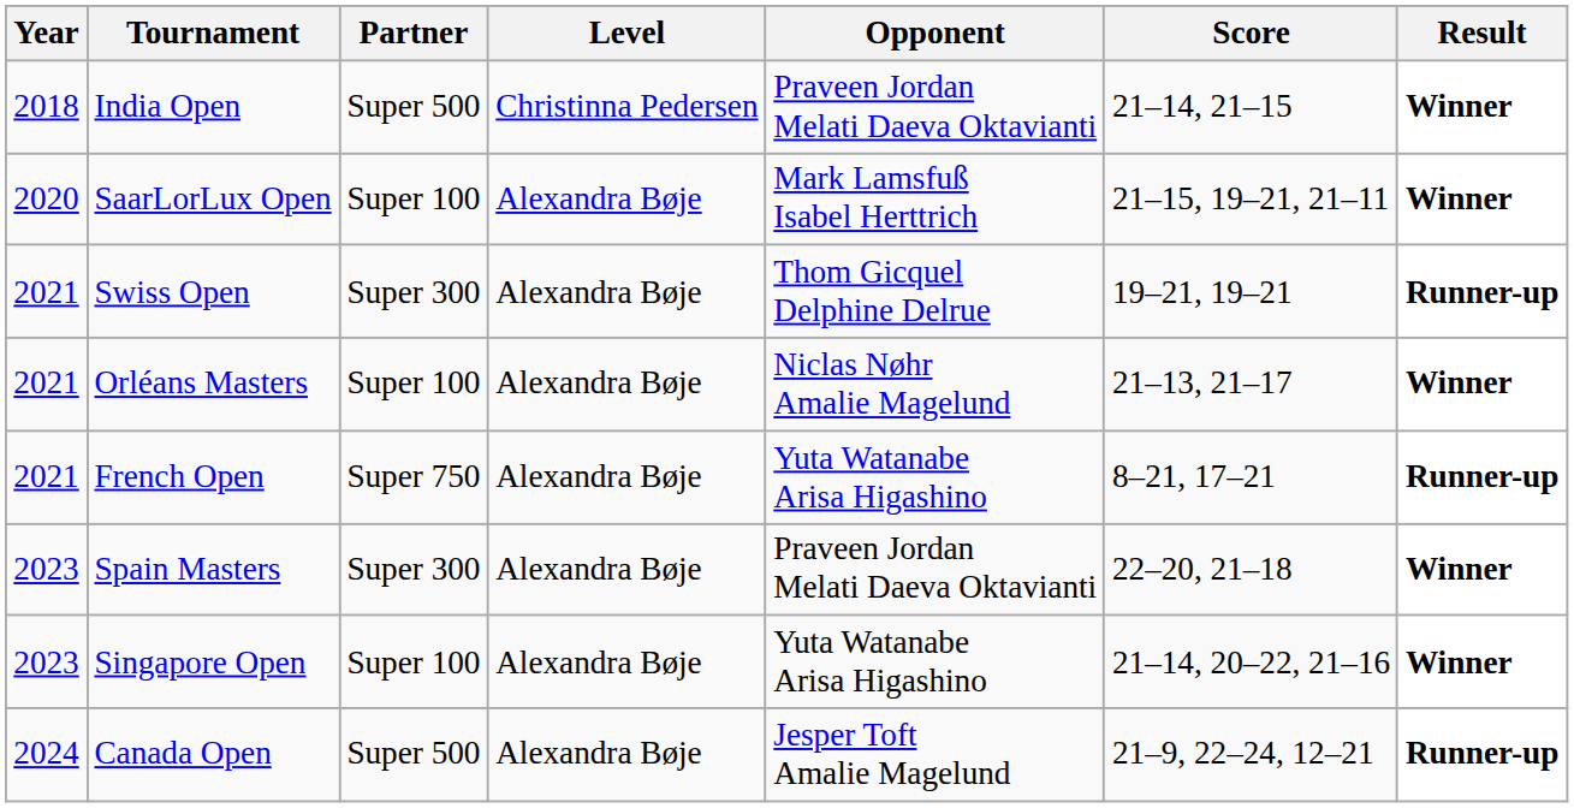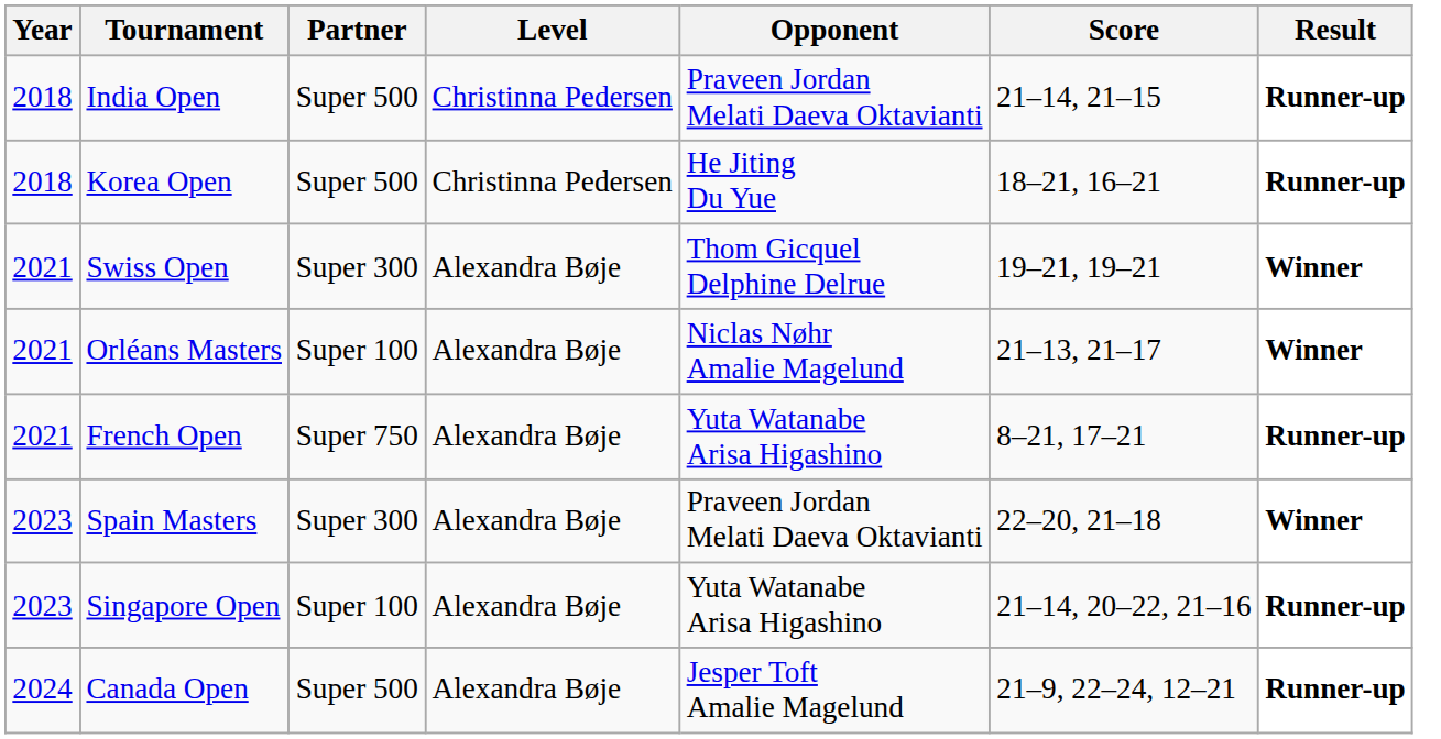 <table class="sortable wikitable" style="font-size: 90%;">
 <tr>
 <th>Year</th>
 <th>Tournament</th>
 <th>Partner</th>
 <th>Level</th>
 <th>Opponent</th>
 <th>Score</th>
 <th>Result</th>
 </tr>
 <tr>
 <td align="center"><a href='#'>2018</a></td>
 <td align="left"><a href='#'>India Open</a></td>
 <td align="left">Super 500</td>
 <td align="left"> <a href='#'>Christinna Pedersen</a></td>
 <td align="left"> <a href='#'>Praveen Jordan</a><br> <a href='#'>Melati Daeva Oktavianti</a></td>
 <td align="left">21–14, 21–15</td>
-<td style="text-align:left; background:white"> <strong>Winner</strong></td>
+<td style="text-align:left; background:white"> <strong>Runner-up</strong></td>
 </tr>
 <tr>
-<td align="center"><a href='#'>2020</a></td>
-<td align="left"><a href='#'>SaarLorLux Open</a></td>
-<td align="left">Super 100</td>
-<td align="left"> <a href='#'>Alexandra Bøje</a></td>
-<td align="left"> <a href='#'>Mark Lamsfuß</a><br> <a href='#'>Isabel Herttrich</a></td>
-<td align="left">21–15, 19–21, 21–11</td>
-<td style="text-align:left; background:white"> <strong>Winner</strong></td>
+<td align="center"><a href='#'>2018</a></td>
+<td align="left"><a href='#'>Korea Open</a></td>
+<td align="left">Super 500</td>
+<td align="left"> Christinna Pedersen</td>
+<td align="left"> <a href='#'>He Jiting</a><br> <a href='#'>Du Yue</a></td>
+<td align="left">18–21, 16–21</td>
+<td style="text-align:left; background:white"> <strong>Runner-up</strong></td>
 </tr>
 <tr>
 <td align="center"><a href='#'>2021</a></td>
 <td align="left"><a href='#'>Swiss Open</a></td>
 <td align="left">Super 300</td>
 <td align="left"> Alexandra Bøje</td>
 <td align="left"> <a href='#'>Thom Gicquel</a><br> <a href='#'>Delphine Delrue</a></td>
 <td align="left">19–21, 19–21</td>
-<td style="text-align:left; background:white"> <strong>Runner-up</strong></td>
+<td style="text-align:left; background:white"> <strong>Winner</strong></td>
 </tr>
 <tr>
 <td align="center"><a href='#'>2021</a></td>
 <td align="left"><a href='#'>Orléans Masters</a></td>
 <td align="left">Super 100</td>
 <td align="left"> Alexandra Bøje</td>
 <td align="left"> <a href='#'>Niclas Nøhr</a><br> <a href='#'>Amalie Magelund</a></td>
 <td align="left">21–13, 21–17</td>
 <td style="text-align:left; background:white"> <strong>Winner</strong></td>
 </tr>
 <tr>
 <td align="center"><a href='#'>2021</a></td>
 <td align="left"><a href='#'>French Open</a></td>
 <td align="left">Super 750</td>
 <td align="left"> Alexandra Bøje</td>
 <td align="left"> <a href='#'>Yuta Watanabe</a><br> <a href='#'>Arisa Higashino</a></td>
 <td align="left">8–21, 17–21</td>
 <td style="text-align:left; background:white"> <strong>Runner-up</strong></td>
 </tr>
 <tr>
 <td align="center"><a href='#'>2023</a></td>
 <td align="left"><a href='#'>Spain Masters</a></td>
 <td align="left">Super 300</td>
 <td align="left"> Alexandra Bøje</td>
 <td align="left"> Praveen Jordan<br> Melati Daeva Oktavianti</td>
 <td align="left">22–20, 21–18</td>
 <td style="text-align:left; background:white"> <strong>Winner</strong></td>
 </tr>
 <tr>
 <td align="center"><a href='#'>2023</a></td>
 <td align="left"><a href='#'>Singapore Open</a></td>
 <td align="left">Super 100</td>
 <td align="left"> Alexandra Bøje</td>
 <td align="left"> Yuta Watanabe<br> Arisa Higashino</td>
 <td align="left">21–14, 20–22, 21–16</td>
-<td style="text-align:left; background:white"> <strong>Winner</strong></td>
+<td style="text-align:left; background:white"> <strong>Runner-up</strong></td>
 </tr>
 <tr>
 <td align="center"><a href='#'>2024</a></td>
 <td align="left"><a href='#'>Canada Open</a></td>
 <td align="left">Super 500</td>
 <td align="left"> Alexandra Bøje</td>
 <td align="left"> <a href='#'>Jesper Toft</a><br> Amalie Magelund</td>
 <td align="left">21–9, 22–24, 12–21</td>
 <td style="text-align:left; background:white"> <strong>Runner-up</strong></td>
 </tr>
 </table>
